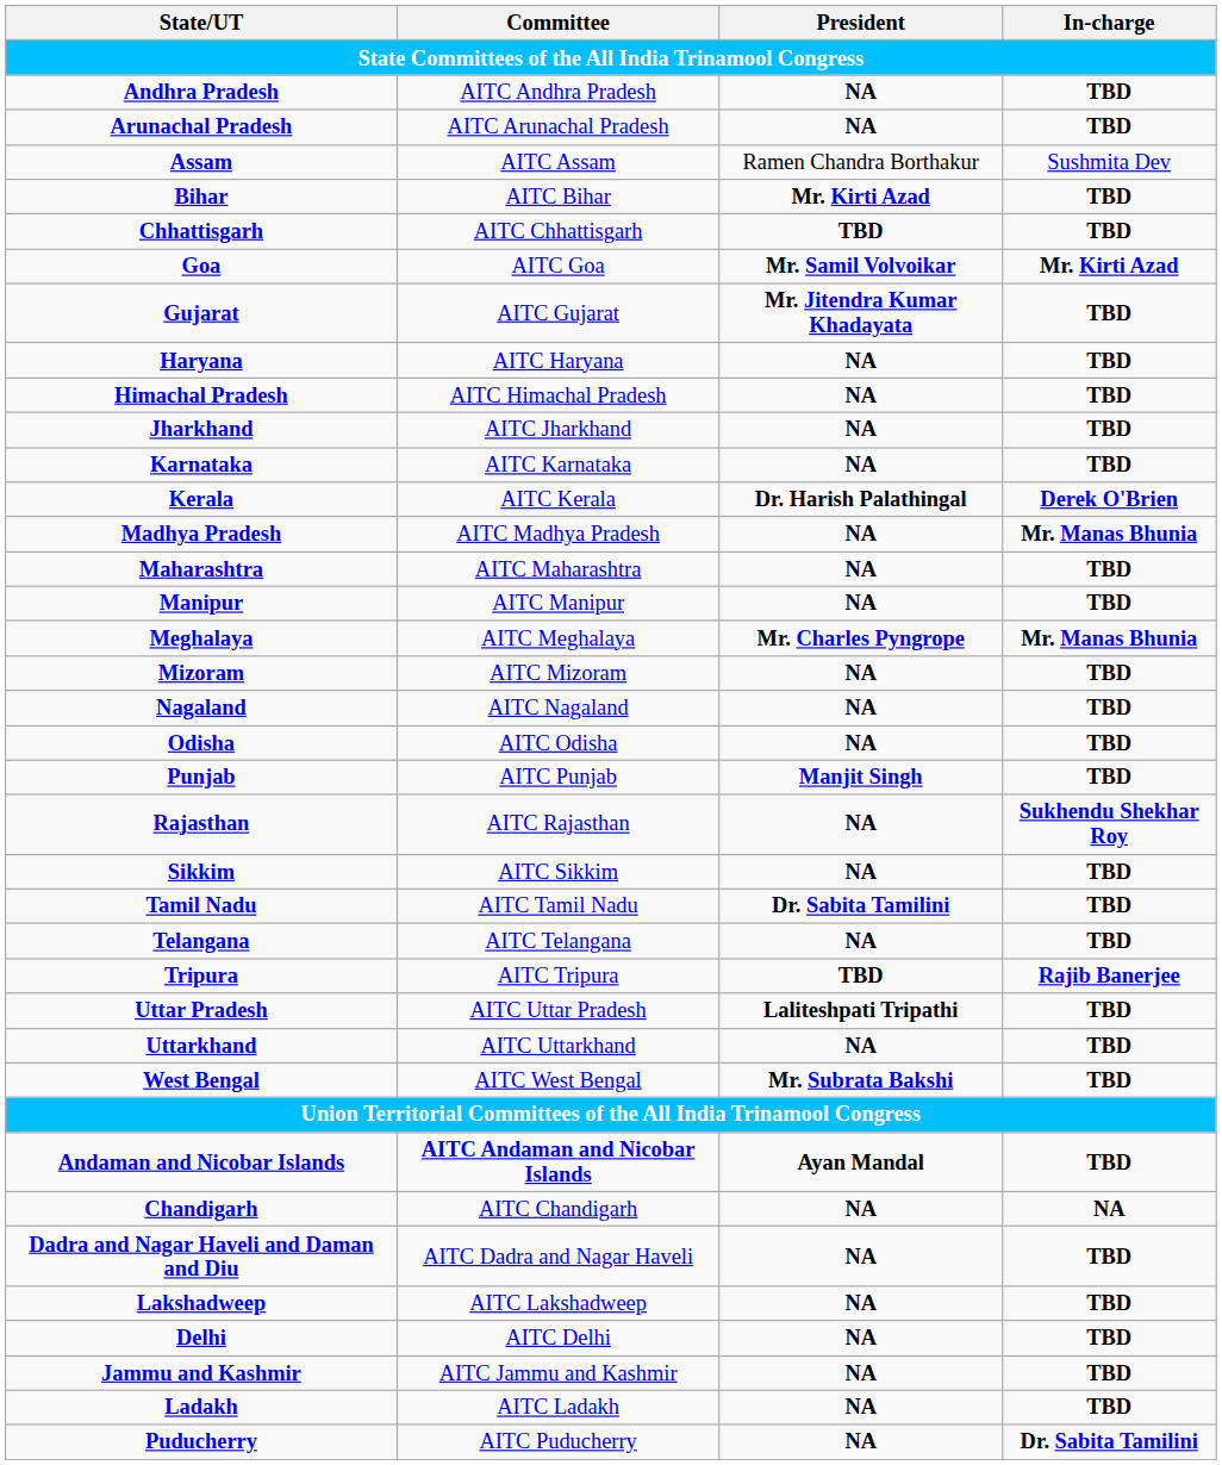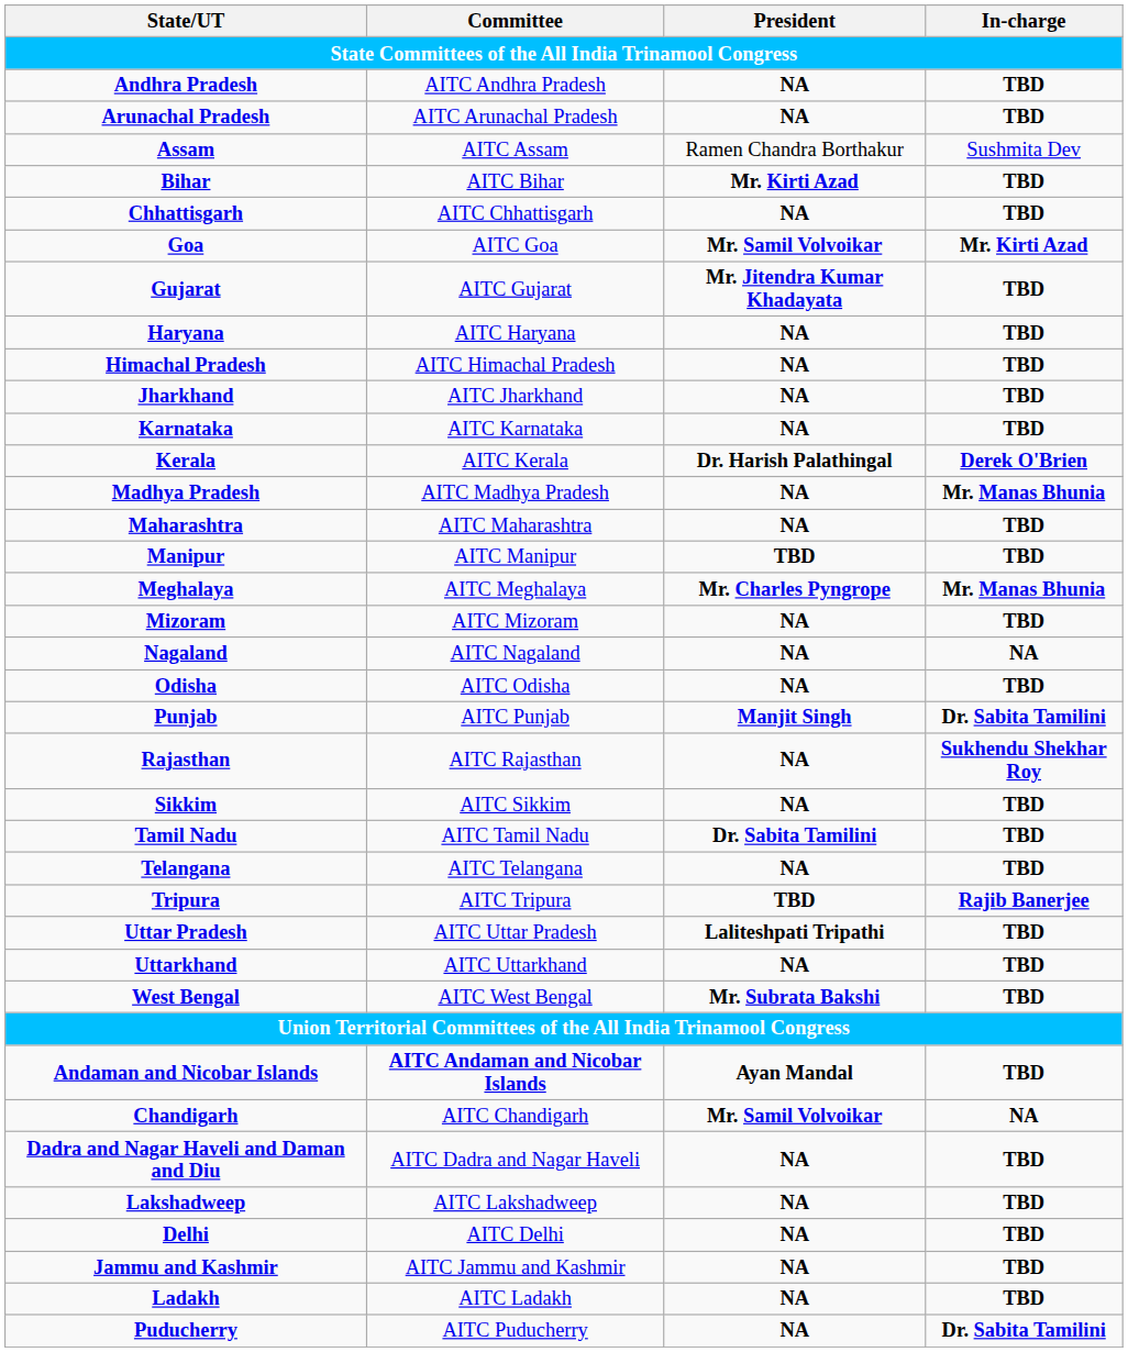 <table class="sortable wikitable" style="text-align:center" width="70%">
 <tr>
 <th>State/UT</th>
 <th>Committee</th>
 <th>President</th>
 <th>In-charge</th>
 </tr>
 <tr>
 <th colspan="4" align="center" style="background: #00BFFF; color:white;">State Committees of the All India Trinamool Congress</th>
 </tr>
 <tr>
 <td><strong><a href='#'>Andhra Pradesh</a></strong></td>
 <td><a href='#'>AITC Andhra Pradesh</a></td>
 <td><strong>NA</strong></td>
 <td><strong>TBD</strong></td>
 </tr>
 <tr>
 <td><strong><a href='#'>Arunachal Pradesh</a></strong></td>
 <td><a href='#'>AITC Arunachal Pradesh</a></td>
 <td><strong>NA</strong></td>
 <td><strong>TBD</strong></td>
 </tr>
 <tr>
 <td><strong><a href='#'>Assam</a></strong></td>
 <td><a href='#'>AITC Assam</a></td>
 <td>Ramen Chandra Borthakur</td>
 <td><a href='#'>Sushmita Dev</a></td>
 </tr>
 <tr>
 <td><strong><a href='#'>Bihar</a></strong></td>
 <td><a href='#'>AITC Bihar</a></td>
 <td><strong>Mr. <a href='#'>Kirti Azad</a></strong></td>
 <td><strong>TBD</strong></td>
 </tr>
 <tr>
 <td><strong><a href='#'>Chhattisgarh</a></strong></td>
 <td><a href='#'>AITC Chhattisgarh</a></td>
-<td><strong>TBD</strong></td>
+<td><strong>NA</strong></td>
 <td><strong>TBD</strong></td>
 </tr>
 <tr>
 <td><strong><a href='#'>Goa</a></strong></td>
 <td><a href='#'>AITC Goa</a></td>
 <td><strong>Mr. <a href='#'>Samil Volvoikar</a></strong></td>
 <td><strong>Mr. <a href='#'>Kirti Azad</a></strong></td>
 </tr>
 <tr>
 <td><strong><a href='#'>Gujarat</a></strong></td>
 <td><a href='#'>AITC Gujarat</a></td>
 <td><strong>Mr. <a href='#'>Jitendra Kumar Khadayata</a></strong></td>
 <td><strong>TBD</strong></td>
 </tr>
 <tr>
 <td><strong><a href='#'>Haryana</a></strong></td>
 <td><a href='#'>AITC Haryana</a></td>
 <td><strong>NA </strong></td>
 <td><strong>TBD</strong></td>
 </tr>
 <tr>
 <td><strong><a href='#'>Himachal Pradesh</a></strong></td>
 <td><a href='#'>AITC Himachal Pradesh</a></td>
 <td><strong>NA </strong></td>
 <td><strong>TBD</strong></td>
 </tr>
 <tr>
 <td><strong><a href='#'>Jharkhand</a></strong></td>
 <td><a href='#'>AITC Jharkhand</a></td>
 <td><strong>NA </strong></td>
 <td><strong>TBD</strong></td>
 </tr>
 <tr>
 <td><strong><a href='#'>Karnataka</a></strong></td>
 <td><a href='#'>AITC Karnataka</a></td>
 <td><strong>NA</strong></td>
 <td><strong>TBD</strong></td>
 </tr>
 <tr>
 <td><strong><a href='#'>Kerala</a></strong></td>
 <td><a href='#'>AITC Kerala</a></td>
 <td><strong>Dr. Harish Palathingal</strong></td>
 <td><strong><a href='#'>Derek O'Brien</a></strong></td>
 </tr>
 <tr>
 <td><strong><a href='#'>Madhya Pradesh</a></strong></td>
 <td><a href='#'>AITC Madhya Pradesh</a></td>
 <td><strong>NA</strong></td>
 <td><strong>Mr. <a href='#'>Manas Bhunia</a></strong></td>
 </tr>
 <tr>
 <td><strong><a href='#'>Maharashtra</a></strong></td>
 <td><a href='#'>AITC Maharashtra</a></td>
 <td><strong>NA</strong></td>
 <td><strong>TBD</strong></td>
 </tr>
 <tr>
 <td><strong><a href='#'>Manipur</a></strong></td>
 <td><a href='#'>AITC Manipur</a></td>
-<td><strong>NA</strong></td>
+<td><strong>TBD</strong></td>
 <td><strong>TBD</strong></td>
 </tr>
 <tr>
 <td><strong><a href='#'>Meghalaya</a></strong></td>
 <td><a href='#'>AITC Meghalaya</a></td>
 <td><strong>Mr. <a href='#'>Charles Pyngrope</a></strong></td>
 <td><strong>Mr. <a href='#'>Manas Bhunia</a></strong></td>
 </tr>
 <tr>
 <td><strong><a href='#'>Mizoram</a></strong></td>
 <td><a href='#'>AITC Mizoram</a></td>
 <td><strong>NA</strong></td>
 <td><strong>TBD</strong></td>
 </tr>
 <tr>
 <td><strong><a href='#'>Nagaland</a></strong></td>
 <td><a href='#'>AITC Nagaland</a></td>
 <td><strong>NA</strong></td>
-<td><strong>TBD</strong></td>
+<td><strong>NA</strong></td>
 </tr>
 <tr>
 <td><strong><a href='#'>Odisha</a></strong></td>
 <td><a href='#'>AITC Odisha</a></td>
 <td><strong> NA</strong></td>
 <td><strong>TBD</strong></td>
 </tr>
 <tr>
 <td><strong><a href='#'>Punjab</a></strong></td>
 <td><a href='#'>AITC Punjab</a></td>
 <td><strong><a href='#'>Manjit Singh</a></strong></td>
-<td><strong>TBD</strong></td>
+<td><strong>Dr. <a href='#'>Sabita Tamilini</a> </strong></td>
 </tr>
 <tr>
 <td><strong><a href='#'>Rajasthan</a></strong></td>
 <td><a href='#'>AITC Rajasthan</a></td>
 <td><strong>NA</strong></td>
 <td><strong><a href='#'>Sukhendu Shekhar Roy</a></strong></td>
 </tr>
 <tr>
 <td><strong><a href='#'>Sikkim</a></strong></td>
 <td><a href='#'>AITC Sikkim</a></td>
 <td><strong>NA</strong></td>
 <td><strong>TBD</strong></td>
 </tr>
 <tr>
 <td><strong><a href='#'>Tamil Nadu</a></strong></td>
 <td><a href='#'>AITC Tamil Nadu</a></td>
 <td><strong>Dr. <a href='#'>Sabita Tamilini</a></strong></td>
 <td><strong>TBD</strong></td>
 </tr>
 <tr>
 <td><strong><a href='#'>Telangana</a></strong></td>
 <td><a href='#'>AITC Telangana</a></td>
 <td><strong>NA</strong></td>
 <td><strong>TBD</strong></td>
 </tr>
 <tr>
 <td><strong><a href='#'>Tripura</a></strong></td>
 <td><a href='#'>AITC Tripura</a></td>
 <td><strong>TBD</strong></td>
 <td><strong><a href='#'>Rajib Banerjee</a></strong></td>
 </tr>
 <tr>
 <td><strong><a href='#'>Uttar Pradesh</a></strong></td>
 <td><a href='#'>AITC Uttar Pradesh</a></td>
 <td><strong>Laliteshpati Tripathi</strong></td>
 <td><strong>TBD</strong></td>
 </tr>
 <tr>
 <td><strong><a href='#'>Uttarkhand</a></strong></td>
 <td><a href='#'>AITC Uttarkhand</a></td>
 <td><strong>NA</strong></td>
 <td><strong> TBD</strong></td>
 </tr>
 <tr>
 <td><strong><a href='#'>West Bengal</a></strong></td>
 <td><a href='#'>AITC West Bengal</a></td>
 <td><strong>Mr. <a href='#'>Subrata Bakshi</a></strong></td>
 <td><strong>TBD</strong></td>
 </tr>
 <tr>
 <th colspan="4" align="center" style="background: #00BFFF; color:white;">Union Territorial Committees of the All India Trinamool Congress</th>
 </tr>
 <tr>
 <td><strong><a href='#'>Andaman and Nicobar Islands</a></strong></td>
 <td><strong><a href='#'>AITC Andaman and Nicobar Islands</a></strong></td>
 <td><strong>Ayan Mandal </strong></td>
 <td><strong>TBD</strong></td>
 </tr>
 <tr>
 <td><strong><a href='#'>Chandigarh</a></strong></td>
 <td><a href='#'>AITC Chandigarh</a></td>
-<td><strong>NA</strong></td>
+<td><strong>Mr. <a href='#'>Samil Volvoikar</a></strong></td>
 <td><strong>NA</strong></td>
 </tr>
 <tr>
 <td><strong><a href='#'>Dadra and Nagar Haveli and Daman and Diu</a></strong></td>
 <td><a href='#'>AITC Dadra and Nagar Haveli</a></td>
 <td><strong>NA</strong></td>
 <td><strong>TBD</strong></td>
 </tr>
 <tr>
 <td><strong><a href='#'>Lakshadweep</a></strong></td>
 <td><a href='#'>AITC Lakshadweep</a></td>
 <td><strong>NA </strong></td>
 <td><strong>TBD</strong></td>
 </tr>
 <tr>
 <td><strong><a href='#'>Delhi</a></strong></td>
 <td><a href='#'>AITC Delhi</a></td>
 <td><strong>NA</strong></td>
 <td><strong>TBD</strong></td>
 </tr>
 <tr>
 <td><strong><a href='#'>Jammu and Kashmir</a></strong></td>
 <td><a href='#'>AITC Jammu and Kashmir</a></td>
 <td><strong>NA</strong></td>
 <td><strong>TBD</strong></td>
 </tr>
 <tr>
 <td><strong><a href='#'>Ladakh</a></strong></td>
 <td><a href='#'>AITC Ladakh</a></td>
 <td><strong>NA</strong></td>
 <td><strong>TBD</strong></td>
 </tr>
 <tr>
 <td><strong><a href='#'>Puducherry</a></strong></td>
 <td><a href='#'>AITC Puducherry</a></td>
 <td><strong>NA </strong></td>
 <td><strong>Dr. <a href='#'>Sabita Tamilini</a> </strong></td>
 </tr>
 <tr>
 </tr>
 </table>
